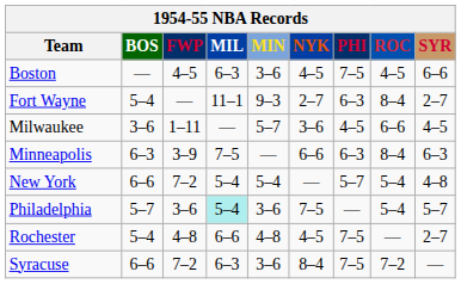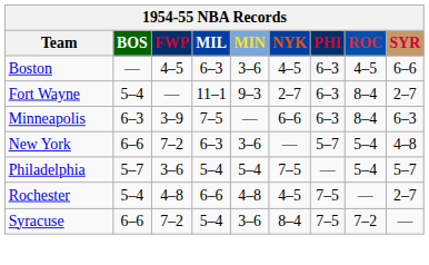 <table class="wikitable" style="font-size:95%; text-align:center;">
 <tr>
 <th colspan=9>1954-55 NBA Records</th>
 </tr>
 <tr>
 <th width=100>Team</th>
 <th style="background:#006400;color:#FFFFFF;width=35">BOS</th>
 <th style="background:#012F6B;color:#D40032;width=35">FWP</th>
 <th style="background:#003EA4;color:#FFFFFF;width=35">MIL</th>
 <th style="background:#7BA4DB;color:#FBE122;width=35">MIN</th>
 <th style="background:#003EA4;color:#E45206;width=35">NYK</th>
 <th style="background:#012F6B;color:#D50033;width=35">PHI</th>
 <th style="background:#0050B0;color:#D82A3C;width=35">ROC</th>
 <th style="background:#C79968;color:#D20032;width=35">SYR</th>
 </tr>
 <tr>
 <td style="text-align:left;"><a href='#'>Boston</a></td>
 <td>—</td>
 <td>4–5</td>
 <td>6–3</td>
 <td>3–6</td>
 <td>4–5</td>
-<td>7–5</td>
+<td>6–3</td>
 <td>4–5</td>
 <td>6–6</td>
 </tr>
 <tr>
 <td style="text-align:left;"><a href='#'>Fort Wayne</a></td>
 <td>5–4</td>
 <td>—</td>
 <td>11–1</td>
 <td>9–3</td>
 <td>2–7</td>
 <td>6–3</td>
 <td>8–4</td>
 <td>2–7</td>
-</tr>
-<tr>
-<td style="text-align:left;">Milwaukee</td>
-<td>3–6</td>
-<td>1–11</td>
-<td>—</td>
-<td>5–7</td>
-<td>3–6</td>
-<td>4–5</td>
-<td>6–6</td>
-<td>4–5</td>
 </tr>
 <tr>
 <td style="text-align:left;"><a href='#'>Minneapolis</a></td>
 <td>6–3</td>
 <td>3–9</td>
 <td>7–5</td>
 <td>—</td>
 <td>6–6</td>
 <td>6–3</td>
 <td>8–4</td>
 <td>6–3</td>
 </tr>
 <tr>
 <td style="text-align:left;"><a href='#'>New York</a></td>
 <td>6–6</td>
 <td>7–2</td>
-<td>5–4</td>
-<td>5–4</td>
+<td>6–3</td>
+<td>3–6</td>
 <td>—</td>
 <td>5–7</td>
 <td>5–4</td>
 <td>4–8</td>
 </tr>
 <tr>
 <td style="text-align:left;"><a href='#'>Philadelphia</a></td>
 <td>5–7</td>
 <td>3–6</td>
-<td style="background: paleturquoise;">5–4</td>
-<td>3–6</td>
+<td>5–4</td>
+<td>5–4</td>
 <td>7–5</td>
 <td>—</td>
 <td>5–4</td>
 <td>5–7</td>
 </tr>
 <tr>
 <td style="text-align:left;"><a href='#'>Rochester</a></td>
 <td>5–4</td>
 <td>4–8</td>
 <td>6–6</td>
 <td>4–8</td>
 <td>4–5</td>
 <td>7–5</td>
 <td>—</td>
 <td>2–7</td>
 </tr>
 <tr>
 <td style="text-align:left;"><a href='#'>Syracuse</a></td>
 <td>6–6</td>
 <td>7–2</td>
-<td>6–3</td>
+<td>5–4</td>
 <td>3–6</td>
 <td>8–4</td>
 <td>7–5</td>
 <td>7–2</td>
 <td>—</td>
 </tr>
 </table>
